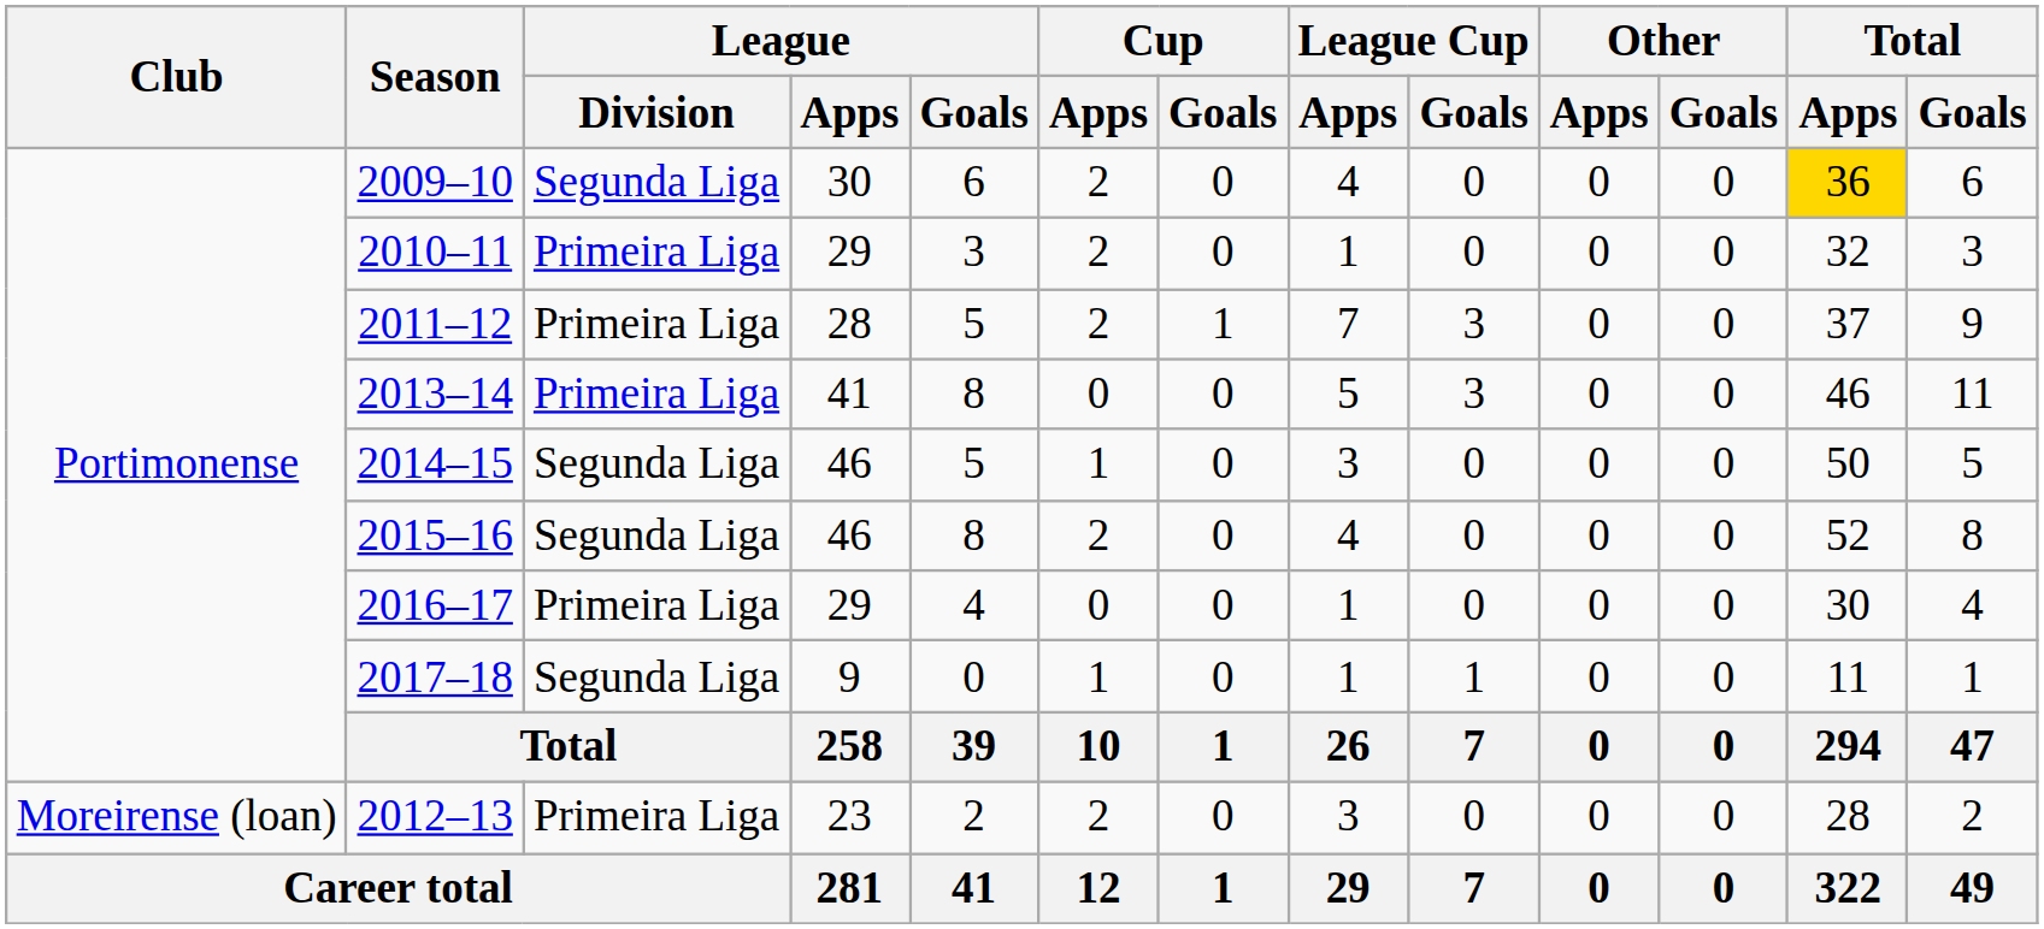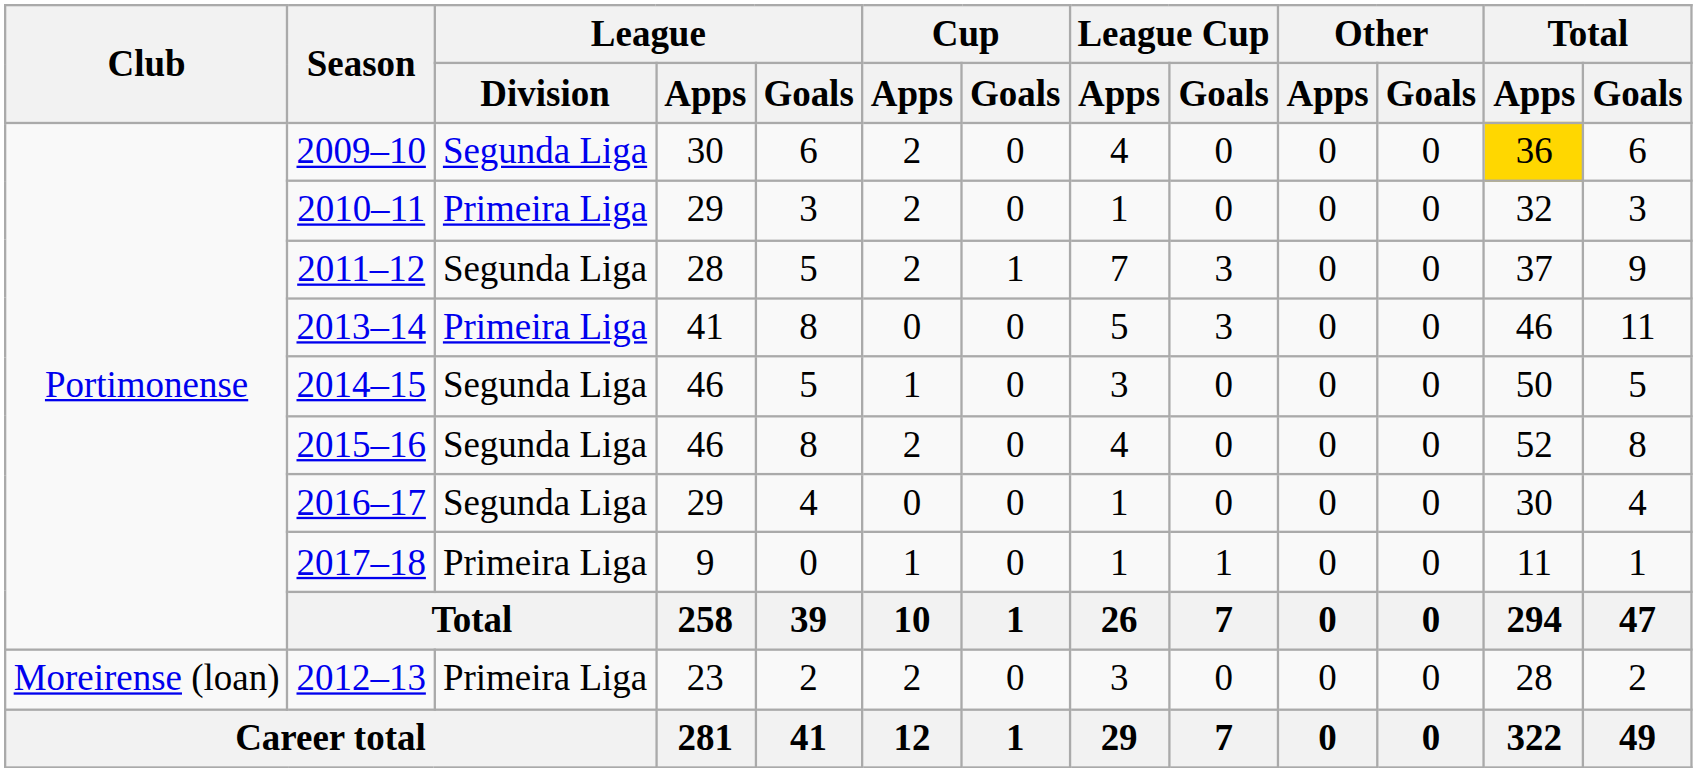 <table class="wikitable" style="text-align: center">
 <tr>
 <th rowspan="2">Club</th>
 <th rowspan="2">Season</th>
 <th colspan="3">League</th>
 <th colspan="2">Cup</th>
 <th colspan="2">League Cup</th>
 <th colspan="2">Other</th>
 <th colspan="2">Total</th>
 </tr>
 <tr>
 <th>Division</th>
 <th>Apps</th>
 <th>Goals</th>
 <th>Apps</th>
 <th>Goals</th>
 <th>Apps</th>
 <th>Goals</th>
 <th>Apps</th>
 <th>Goals</th>
 <th>Apps</th>
 <th>Goals</th>
 </tr>
 <tr>
 <td rowspan="9"><a href='#'>Portimonense</a></td>
 <td><a href='#'>2009–10</a></td>
 <td><a href='#'>Segunda Liga</a></td>
 <td>30</td>
 <td>6</td>
 <td>2</td>
 <td>0</td>
 <td>4</td>
 <td>0</td>
 <td>0</td>
 <td>0</td>
 <td style="background: gold;">36</td>
 <td>6</td>
 </tr>
 <tr>
 <td><a href='#'>2010–11</a></td>
 <td><a href='#'>Primeira Liga</a></td>
 <td>29</td>
 <td>3</td>
 <td>2</td>
 <td>0</td>
 <td>1</td>
 <td>0</td>
 <td>0</td>
 <td>0</td>
 <td>32</td>
 <td>3</td>
 </tr>
 <tr>
 <td><a href='#'>2011–12</a></td>
-<td>Primeira Liga</td>
+<td>Segunda Liga</td>
 <td>28</td>
 <td>5</td>
 <td>2</td>
 <td>1</td>
 <td>7</td>
 <td>3</td>
 <td>0</td>
 <td>0</td>
 <td>37</td>
 <td>9</td>
 </tr>
 <tr>
 <td><a href='#'>2013–14</a></td>
 <td><a href='#'>Primeira Liga</a></td>
 <td>41</td>
 <td>8</td>
 <td>0</td>
 <td>0</td>
 <td>5</td>
 <td>3</td>
 <td>0</td>
 <td>0</td>
 <td>46</td>
 <td>11</td>
 </tr>
 <tr>
 <td><a href='#'>2014–15</a></td>
 <td>Segunda Liga</td>
 <td>46</td>
 <td>5</td>
 <td>1</td>
 <td>0</td>
 <td>3</td>
 <td>0</td>
 <td>0</td>
 <td>0</td>
 <td>50</td>
 <td>5</td>
 </tr>
 <tr>
 <td><a href='#'>2015–16</a></td>
 <td>Segunda Liga</td>
 <td>46</td>
 <td>8</td>
 <td>2</td>
 <td>0</td>
 <td>4</td>
 <td>0</td>
 <td>0</td>
 <td>0</td>
 <td>52</td>
 <td>8</td>
 </tr>
 <tr>
 <td><a href='#'>2016–17</a></td>
-<td>Primeira Liga</td>
+<td>Segunda Liga</td>
 <td>29</td>
 <td>4</td>
 <td>0</td>
 <td>0</td>
 <td>1</td>
 <td>0</td>
 <td>0</td>
 <td>0</td>
 <td>30</td>
 <td>4</td>
 </tr>
 <tr>
 <td><a href='#'>2017–18</a></td>
-<td>Segunda Liga</td>
+<td>Primeira Liga</td>
 <td>9</td>
 <td>0</td>
 <td>1</td>
 <td>0</td>
 <td>1</td>
 <td>1</td>
 <td>0</td>
 <td>0</td>
 <td>11</td>
 <td>1</td>
 </tr>
 <tr>
 <th colspan="2">Total</th>
 <th>258</th>
 <th>39</th>
 <th>10</th>
 <th>1</th>
 <th>26</th>
 <th>7</th>
 <th>0</th>
 <th>0</th>
 <th>294</th>
 <th>47</th>
 </tr>
 <tr>
 <td><a href='#'>Moreirense</a> (loan)</td>
 <td><a href='#'>2012–13</a></td>
 <td>Primeira Liga</td>
 <td>23</td>
 <td>2</td>
 <td>2</td>
 <td>0</td>
 <td>3</td>
 <td>0</td>
 <td>0</td>
 <td>0</td>
 <td>28</td>
 <td>2</td>
 </tr>
 <tr>
 <th colspan="3">Career total</th>
 <th>281</th>
 <th>41</th>
 <th>12</th>
 <th>1</th>
 <th>29</th>
 <th>7</th>
 <th>0</th>
 <th>0</th>
 <th>322</th>
 <th>49</th>
 </tr>
 </table>
